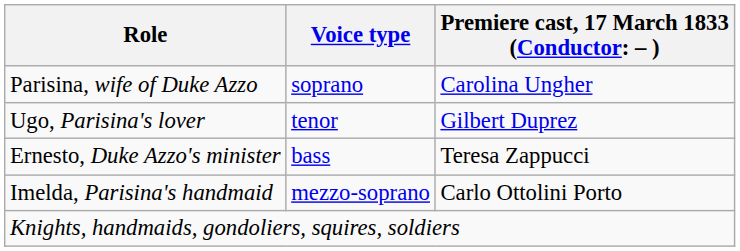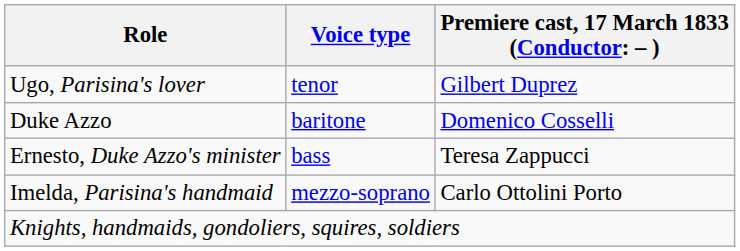 <table class="wikitable">
 <tr>
 <th>Role</th>
 <th><a href='#'>Voice type</a></th>
 <th>Premiere cast, 17 March 1833<br>(<a href='#'>Conductor</a>: – )</th>
 </tr>
 <tr>
-<td>Parisina, <em>wife of Duke Azzo</em></td>
-<td><a href='#'>soprano</a></td>
-<td><a href='#'>Carolina Ungher</a></td>
-</tr>
-<tr>
 <td>Ugo, <em>Parisina's lover</em></td>
 <td><a href='#'>tenor</a></td>
 <td><a href='#'>Gilbert Duprez</a></td>
+</tr>
+<tr>
+<td>Duke Azzo</td>
+<td><a href='#'>baritone</a></td>
+<td><a href='#'>Domenico Cosselli</a></td>
 </tr>
 <tr>
 <td>Ernesto, <em>Duke Azzo's minister</em></td>
 <td><a href='#'>bass</a></td>
 <td>Teresa Zappucci</td>
 </tr>
 <tr>
 <td>Imelda, <em>Parisina's handmaid</em></td>
 <td><a href='#'>mezzo-soprano</a></td>
 <td>Carlo Ottolini Porto</td>
 </tr>
 <tr>
 <td colspan="3"><em>Knights, handmaids, gondoliers, squires, soldiers</em></td>
 </tr>
 </table>
